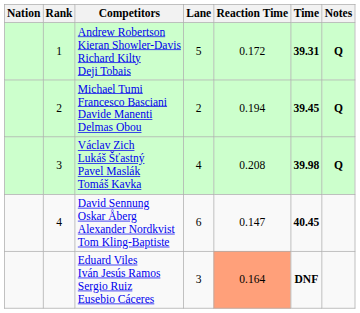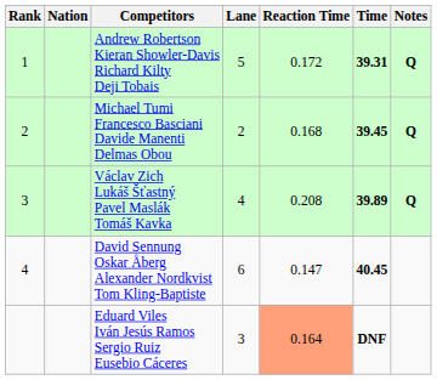 <table class="wikitable sortable" style="text-align:center">
 <tr>
+<th>Rank</th>
 <th>Nation</th>
-<th>Rank</th>
 <th>Competitors</th>
 <th>Lane</th>
 <th>Reaction Time</th>
 <th>Time</th>
 <th>Notes</th>
 </tr>
 <tr bgcolor=ccffcc>
+<td>1</td>
 <td align=left></td>
-<td>1</td>
 <td align=left><a href='#'>Andrew Robertson</a><br><a href='#'>Kieran Showler-Davis</a><br><a href='#'>Richard Kilty</a><br><a href='#'>Deji Tobais</a></td>
 <td>5</td>
 <td>0.172</td>
 <td><strong>39.31</strong></td>
 <td><strong>Q</strong></td>
 </tr>
 <tr bgcolor=ccffcc>
+<td>2</td>
 <td align=left></td>
-<td>2</td>
 <td align=left><a href='#'>Michael Tumi</a><br><a href='#'>Francesco Basciani</a><br><a href='#'>Davide Manenti</a><br><a href='#'>Delmas Obou</a></td>
 <td>2</td>
-<td>0.194</td>
+<td>0.168</td>
 <td><strong>39.45</strong></td>
 <td><strong>Q</strong></td>
 </tr>
 <tr bgcolor=ccffcc>
+<td>3</td>
 <td align=left></td>
-<td>3</td>
 <td align=left><a href='#'>Václav Zich</a><br><a href='#'>Lukáš Šťastný</a><br><a href='#'>Pavel Maslák</a><br><a href='#'>Tomáš Kavka</a></td>
 <td>4</td>
 <td>0.208</td>
-<td><strong>39.98</strong></td>
+<td><strong>39.89</strong></td>
 <td><strong>Q</strong></td>
 </tr>
 <tr>
+<td>4</td>
 <td align=left></td>
-<td>4</td>
 <td align=left><a href='#'>David Sennung</a><br><a href='#'>Oskar Åberg</a><br><a href='#'>Alexander Nordkvist</a><br><a href='#'>Tom Kling-Baptiste</a></td>
 <td>6</td>
 <td>0.147</td>
 <td><strong>40.45</strong></td>
 <td></td>
 </tr>
 <tr>
+<td></td>
 <td align=left></td>
-<td></td>
 <td align=left><a href='#'>Eduard Viles</a><br><a href='#'>Iván Jesús Ramos</a><br><a href='#'>Sergio Ruiz</a><br><a href='#'>Eusebio Cáceres</a></td>
 <td>3</td>
 <td style="background: lightsalmon;">0.164</td>
 <td><strong>DNF</strong></td>
 <td></td>
 </tr>
 </table>
